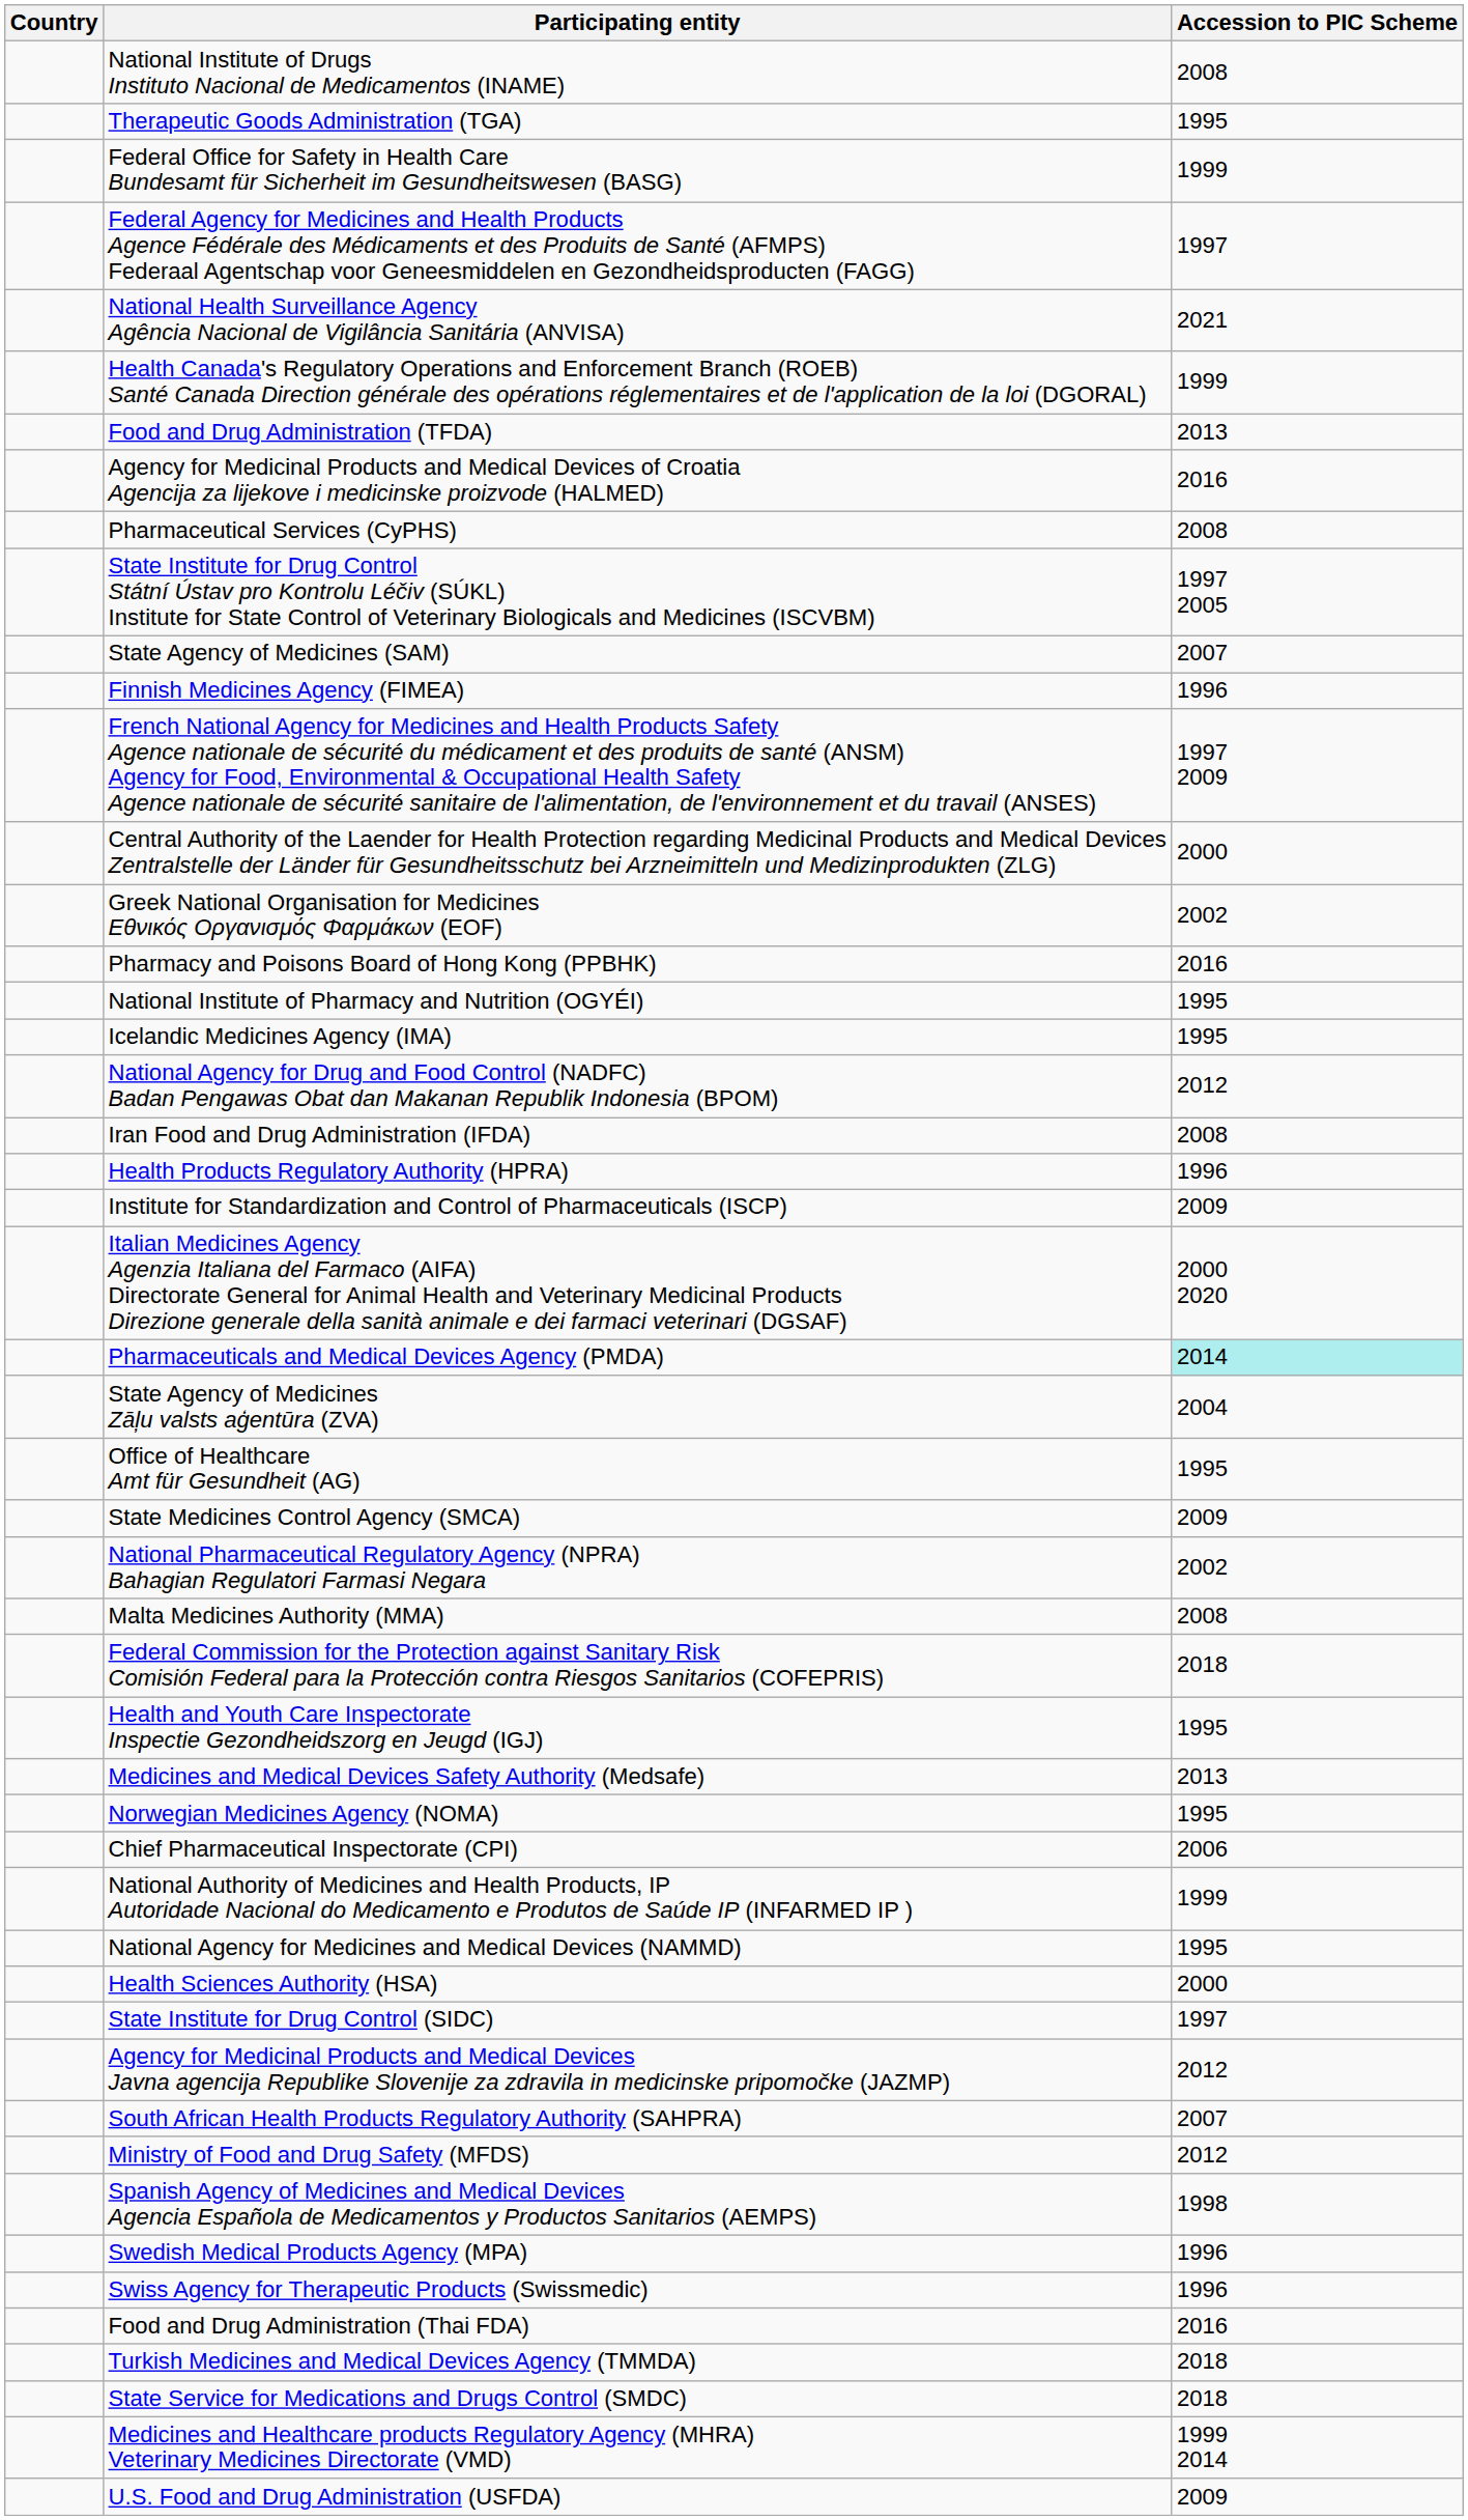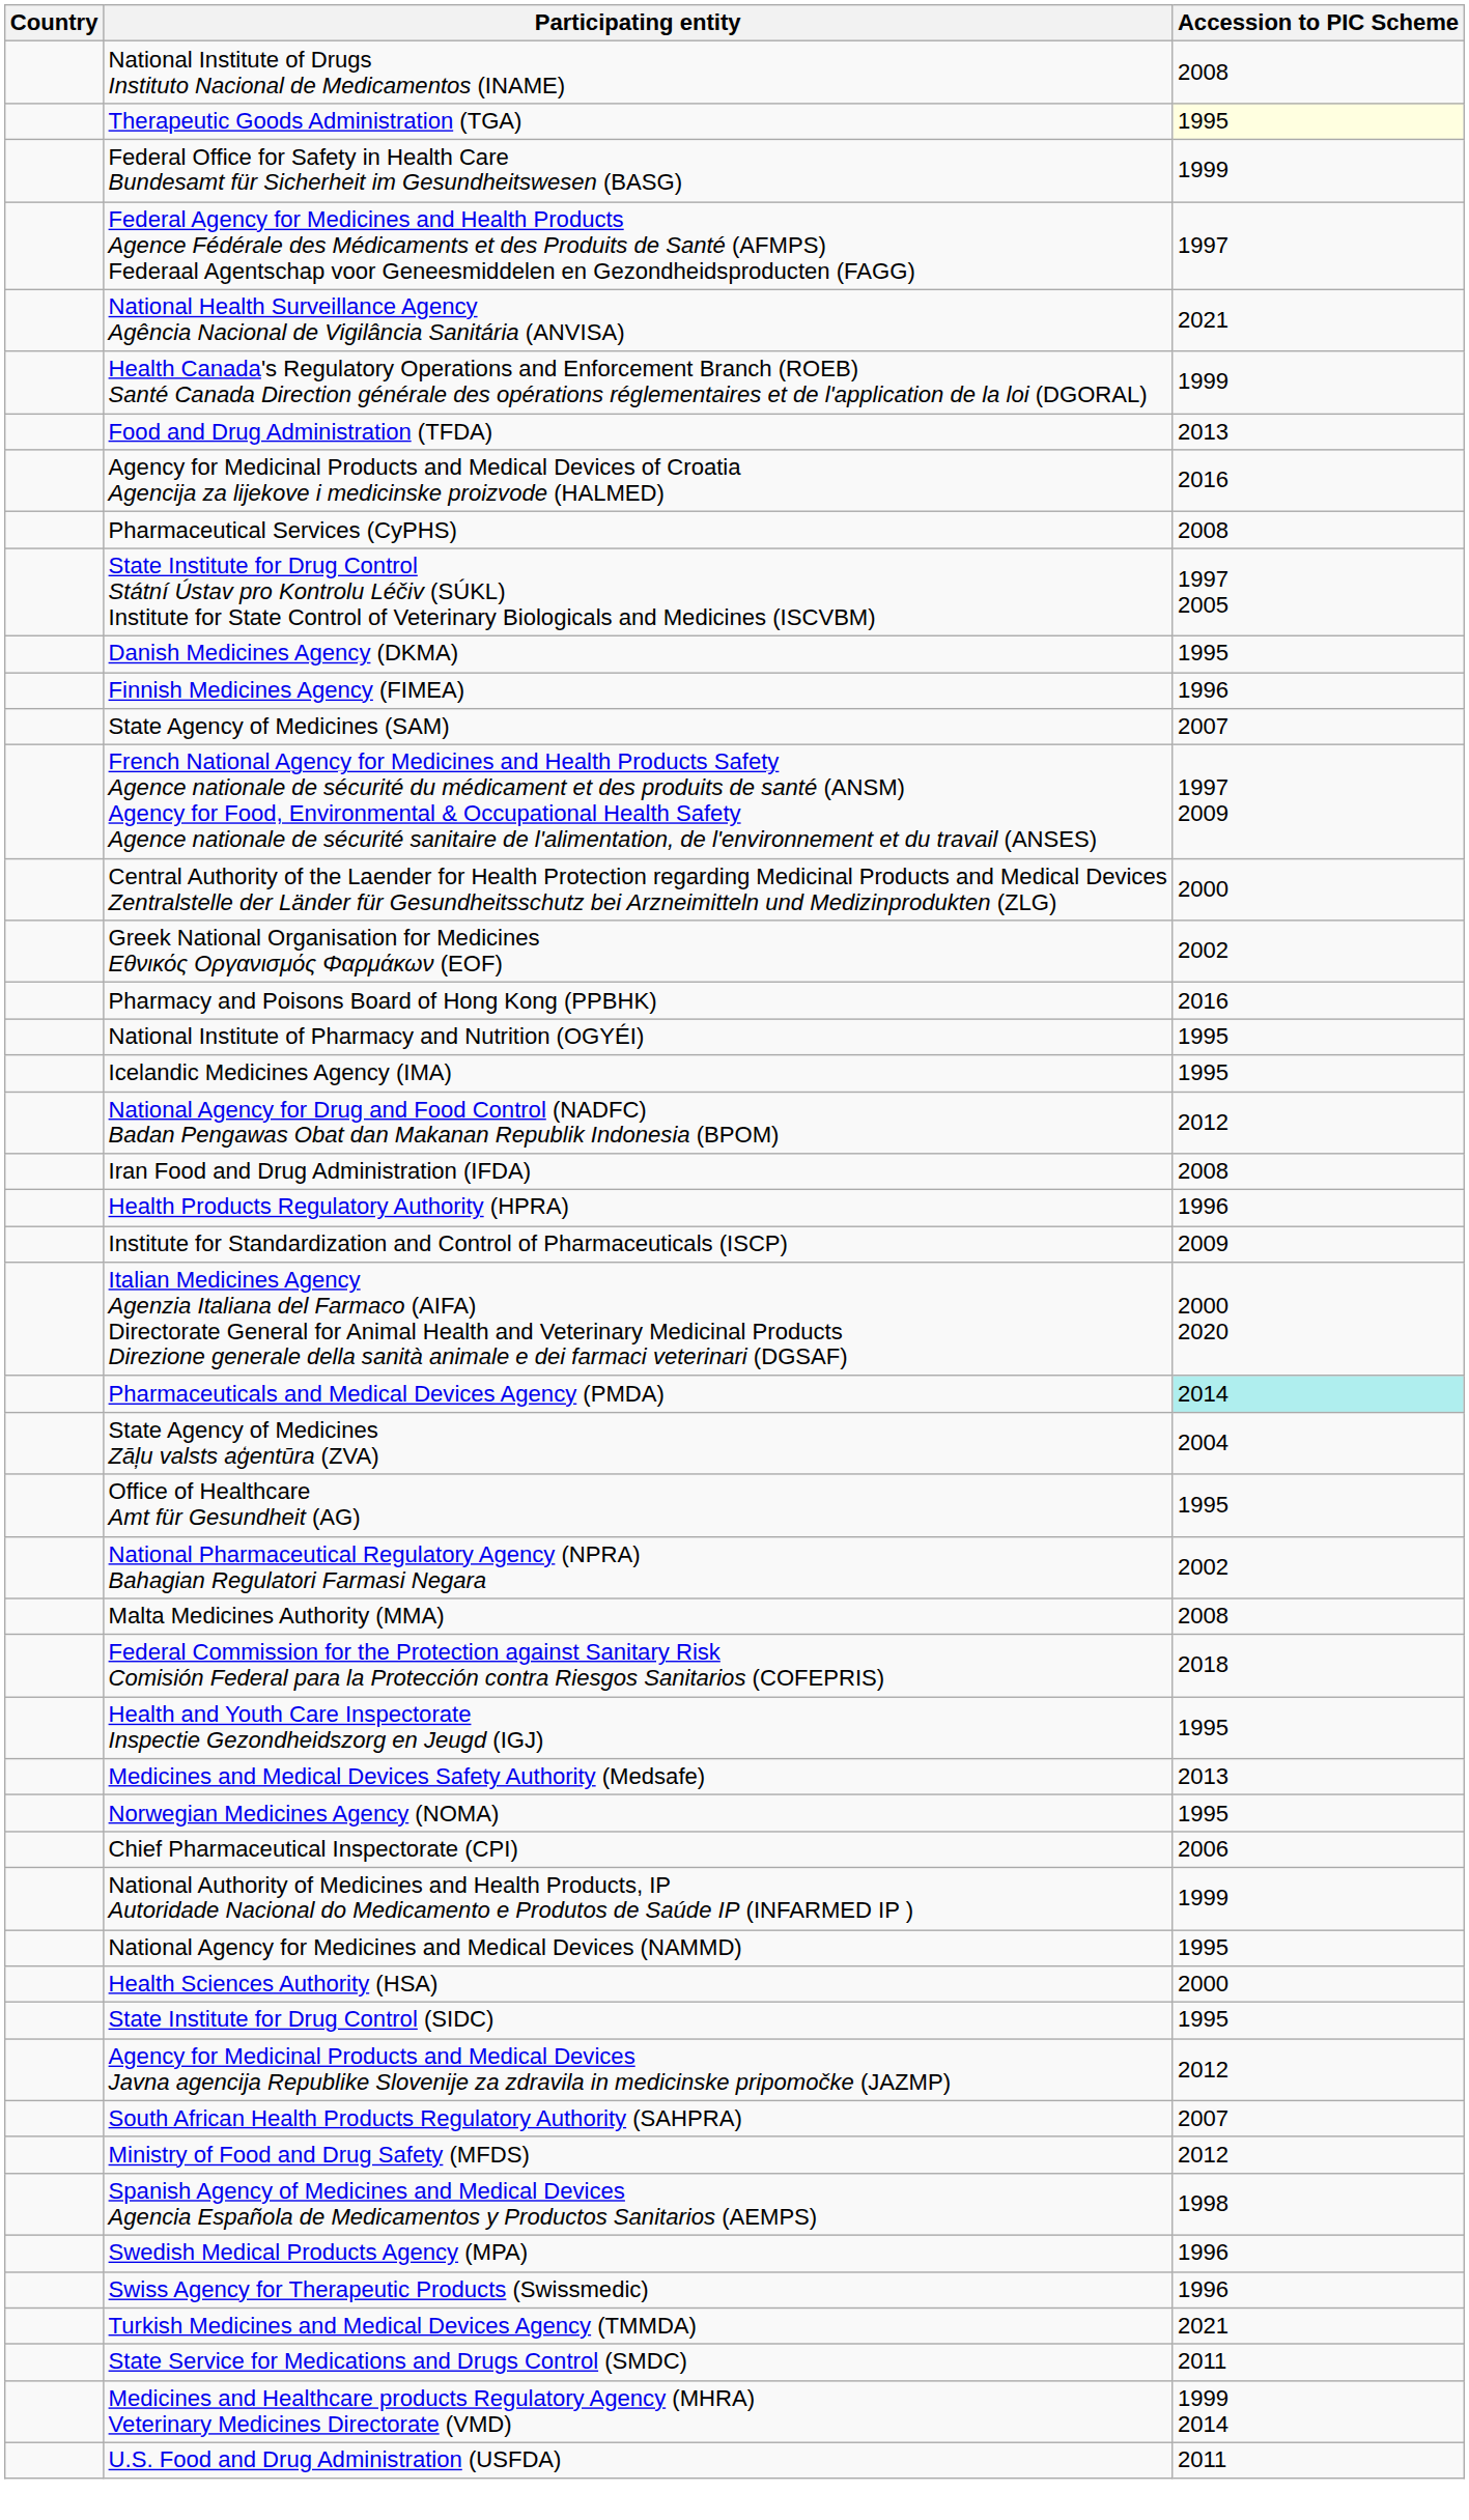 <table class="wikitable">
 <tr>
 <th>Country</th>
 <th>Participating entity</th>
 <th>Accession to PIC Scheme</th>
 </tr>
 <tr>
 <td></td>
 <td>National Institute of Drugs<br><em>Instituto Nacional de Medicamentos</em> (INAME)</td>
 <td>2008</td>
 </tr>
 <tr>
 <td></td>
 <td><a href='#'>Therapeutic Goods Administration</a> (TGA)</td>
-<td>1995</td>
+<td style="background: lightyellow;">1995</td>
 </tr>
 <tr>
 <td></td>
 <td>Federal Office for Safety in Health Care<br><em>Bundesamt für Sicherheit im Gesundheitswesen</em> (BASG)</td>
 <td>1999</td>
 </tr>
 <tr>
 <td></td>
 <td><a href='#'>Federal Agency for Medicines and Health Products</a><br><em>Agence Fédérale des Médicaments et des Produits de Santé</em> (AFMPS)<br>Federaal Agentschap voor Geneesmiddelen en Gezondheidsproducten (FAGG)</td>
 <td>1997</td>
 </tr>
 <tr>
 <td></td>
 <td><a href='#'>National Health Surveillance Agency</a><br><em>Agência Nacional de Vigilância Sanitária</em> (ANVISA)</td>
 <td>2021</td>
 </tr>
 <tr>
 <td></td>
 <td><a href='#'>Health Canada</a>'s Regulatory Operations and Enforcement Branch (ROEB)<br><em>Santé Canada Direction générale des opérations réglementaires et de l'application de la loi</em> (DGORAL)</td>
 <td>1999</td>
 </tr>
 <tr>
 <td></td>
 <td><a href='#'>Food and Drug Administration</a> (TFDA)</td>
 <td>2013</td>
 </tr>
 <tr>
 <td></td>
 <td>Agency for Medicinal Products and Medical Devices of Croatia<br><em>Agencija za lijekove i medicinske proizvode</em> (HALMED)</td>
 <td>2016</td>
 </tr>
 <tr>
 <td></td>
 <td>Pharmaceutical Services (CyPHS)</td>
 <td>2008</td>
 </tr>
 <tr>
 <td></td>
 <td><a href='#'>State Institute for Drug Control</a><br><em>Státní Ústav pro Kontrolu Léčiv</em> (SÚKL)<br>Institute for State Control of Veterinary Biologicals and Medicines (ISCVBM)</td>
 <td>1997<br>2005</td>
 </tr>
 <tr>
 <td></td>
-<td>State Agency of Medicines (SAM)</td>
-<td>2007</td>
+<td><a href='#'>Danish Medicines Agency</a> (DKMA)</td>
+<td>1995</td>
 </tr>
 <tr>
 <td></td>
 <td><a href='#'>Finnish Medicines Agency</a> (FIMEA)</td>
 <td>1996</td>
+</tr>
+<tr>
+<td></td>
+<td>State Agency of Medicines (SAM)</td>
+<td>2007</td>
 </tr>
 <tr>
 <td></td>
 <td><a href='#'>French National Agency for Medicines and Health Products Safety</a><br><em>Agence nationale de sécurité du médicament et des produits de santé</em> (ANSM)<br><a href='#'>Agency for Food, Environmental & Occupational Health Safety</a><br><em>Agence nationale de sécurité sanitaire de l'alimentation, de l'environnement et du travail</em> (ANSES)</td>
 <td>1997<br>2009</td>
 </tr>
 <tr>
 <td></td>
 <td>Central Authority of the Laender for Health Protection regarding Medicinal Products and Medical Devices<br><em>Zentralstelle der Länder für Gesundheitsschutz bei Arzneimitteln und Medizinprodukten</em> (ZLG)</td>
 <td>2000</td>
 </tr>
 <tr>
 <td></td>
 <td>Greek National Organisation for Medicines<br><em>Εθνικός Οργανισμός Φαρμάκων</em> (EOF)</td>
 <td>2002</td>
 </tr>
 <tr>
 <td></td>
 <td>Pharmacy and Poisons Board of Hong Kong (PPBHK)</td>
 <td>2016</td>
 </tr>
 <tr>
 <td></td>
 <td>National Institute of Pharmacy and Nutrition (OGYÉI)</td>
 <td>1995</td>
 </tr>
 <tr>
 <td></td>
 <td>Icelandic Medicines Agency (IMA)</td>
 <td>1995</td>
 </tr>
 <tr>
 <td></td>
 <td><a href='#'>National Agency for Drug and Food Control</a> (NADFC)<br><em>Badan Pengawas Obat dan Makanan Republik Indonesia</em> (BPOM)</td>
 <td>2012</td>
 </tr>
 <tr>
 <td></td>
 <td>Iran Food and Drug Administration (IFDA)</td>
 <td>2008</td>
 </tr>
 <tr>
 <td></td>
 <td><a href='#'>Health Products Regulatory Authority</a> (HPRA)</td>
 <td>1996</td>
 </tr>
 <tr>
 <td></td>
 <td>Institute for Standardization and Control of Pharmaceuticals (ISCP)</td>
 <td>2009</td>
 </tr>
 <tr>
 <td></td>
 <td><a href='#'>Italian Medicines Agency</a><br><em>Agenzia Italiana del Farmaco</em> (AIFA)<br>Directorate General for Animal Health and Veterinary Medicinal Products<br><em>Direzione generale della sanità animale e dei farmaci veterinari</em> (DGSAF)</td>
 <td>2000<br>2020</td>
 </tr>
 <tr>
 <td></td>
 <td><a href='#'>Pharmaceuticals and Medical Devices Agency</a> (PMDA)</td>
 <td style="background: paleturquoise;">2014</td>
 </tr>
 <tr>
 <td></td>
 <td>State Agency of Medicines<br><em>Zāļu valsts aģentūra</em> (ZVA)</td>
 <td>2004</td>
 </tr>
 <tr>
 <td></td>
 <td>Office of Healthcare<br><em>Amt für Gesundheit</em> (AG)</td>
 <td>1995</td>
 </tr>
 <tr>
 <td></td>
-<td>State Medicines Control Agency (SMCA)</td>
-<td>2009</td>
-</tr>
-<tr>
-<td></td>
 <td><a href='#'>National Pharmaceutical Regulatory Agency</a> (NPRA)<br><em>Bahagian Regulatori Farmasi Negara</em></td>
 <td>2002</td>
 </tr>
 <tr>
 <td></td>
 <td>Malta Medicines Authority (MMA)</td>
 <td>2008</td>
 </tr>
 <tr>
 <td></td>
 <td><a href='#'>Federal Commission for the Protection against Sanitary Risk</a><br><em>Comisión Federal para la Protección contra Riesgos Sanitarios</em> (COFEPRIS)</td>
 <td>2018</td>
 </tr>
 <tr>
 <td></td>
 <td><a href='#'>Health and Youth Care Inspectorate</a><br><em>Inspectie Gezondheidszorg en Jeugd</em> (IGJ)</td>
 <td>1995</td>
 </tr>
 <tr>
 <td></td>
 <td><a href='#'>Medicines and Medical Devices Safety Authority</a> (Medsafe)</td>
 <td>2013</td>
 </tr>
 <tr>
 <td></td>
 <td><a href='#'>Norwegian Medicines Agency</a> (NOMA)</td>
 <td>1995</td>
 </tr>
 <tr>
 <td></td>
 <td>Chief Pharmaceutical Inspectorate (CPI)</td>
 <td>2006</td>
 </tr>
 <tr>
 <td></td>
 <td>National Authority of Medicines and Health Products, IP<br><em>Autoridade Nacional do Medicamento e Produtos de Saúde IP</em> (INFARMED IP )</td>
 <td>1999</td>
 </tr>
 <tr>
 <td></td>
 <td>National Agency for Medicines and Medical Devices (NAMMD)</td>
 <td>1995</td>
 </tr>
 <tr>
 <td></td>
 <td><a href='#'>Health Sciences Authority</a> (HSA)</td>
 <td>2000</td>
 </tr>
 <tr>
 <td></td>
 <td><a href='#'>State Institute for Drug Control</a> (SIDC)</td>
-<td>1997</td>
+<td>1995</td>
 </tr>
 <tr>
 <td></td>
 <td><a href='#'>Agency for Medicinal Products and Medical Devices</a><br><em>Javna agencija Republike Slovenije za zdravila in medicinske pripomočke</em> (JAZMP)</td>
 <td>2012</td>
 </tr>
 <tr>
 <td></td>
 <td><a href='#'>South African Health Products Regulatory Authority</a> (SAHPRA)</td>
 <td>2007</td>
 </tr>
 <tr>
 <td></td>
 <td><a href='#'>Ministry of Food and Drug Safety</a> (MFDS)</td>
 <td>2012</td>
 </tr>
 <tr>
 <td></td>
 <td><a href='#'>Spanish Agency of Medicines and Medical Devices</a><br><em>Agencia Española de Medicamentos y Productos Sanitarios</em> (AEMPS)</td>
 <td>1998</td>
 </tr>
 <tr>
 <td></td>
 <td><a href='#'>Swedish Medical Products Agency</a> (MPA)</td>
 <td>1996</td>
 </tr>
 <tr>
 <td></td>
 <td><a href='#'>Swiss Agency for Therapeutic Products</a> (Swissmedic)</td>
 <td>1996</td>
 </tr>
 <tr>
 <td></td>
-<td>Food and Drug Administration (Thai FDA)</td>
-<td>2016</td>
-</tr>
-<tr>
-<td></td>
 <td><a href='#'>Turkish Medicines and Medical Devices Agency</a> (TMMDA)</td>
-<td>2018</td>
+<td>2021</td>
 </tr>
 <tr>
 <td></td>
 <td><a href='#'>State Service for Medications and Drugs Control</a> (SMDC)</td>
-<td>2018</td>
+<td>2011</td>
 </tr>
 <tr>
 <td></td>
 <td><a href='#'>Medicines and Healthcare products Regulatory Agency</a> (MHRA)<br> <a href='#'>Veterinary Medicines Directorate</a> (VMD)</td>
 <td>1999<br>2014</td>
 </tr>
 <tr>
 <td></td>
 <td><a href='#'>U.S. Food and Drug Administration</a> (USFDA)</td>
-<td>2009</td>
+<td>2011</td>
 </tr>
 </table>
